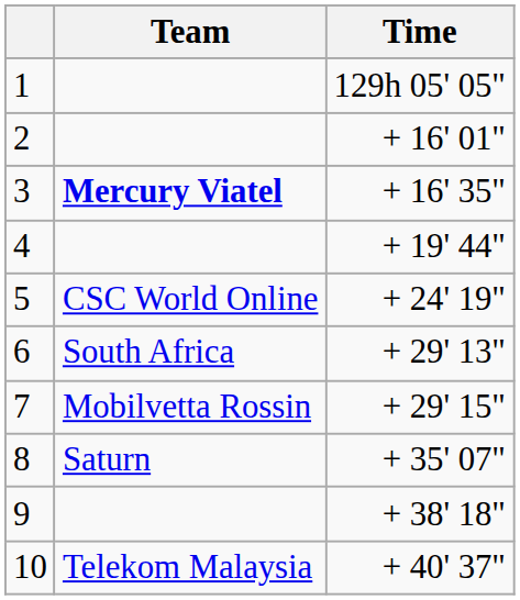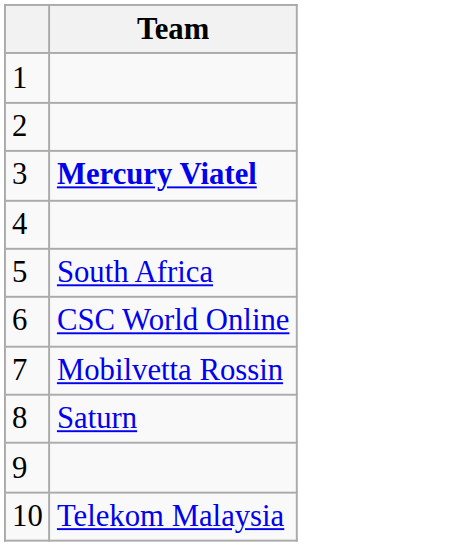 <table class=wikitable>
 <tr>
 <th></th>
 <th>Team</th>
-<th>Time</th>
 </tr>
 <tr>
 <td>1</td>
 <td></td>
-<td align=right>129h 05' 05"</td>
 </tr>
 <tr>
 <td>2</td>
 <td></td>
-<td align=right>+ 16' 01"</td>
 </tr>
 <tr>
 <td>3</td>
 <td><strong><a href='#'>Mercury Viatel</a></strong></td>
-<td align=right>+ 16' 35"</td>
 </tr>
 <tr>
 <td>4</td>
 <td></td>
-<td align=right>+ 19' 44"</td>
 </tr>
 <tr>
 <td>5</td>
-<td><a href='#'>CSC World Online</a></td>
-<td align=right>+ 24' 19"</td>
+<td><a href='#'>South Africa</a></td>
 </tr>
 <tr>
 <td>6</td>
-<td><a href='#'>South Africa</a></td>
-<td align=right>+ 29' 13"</td>
+<td><a href='#'>CSC World Online</a></td>
 </tr>
 <tr>
 <td>7</td>
 <td><a href='#'>Mobilvetta Rossin</a></td>
-<td align=right>+ 29' 15"</td>
 </tr>
 <tr>
 <td>8</td>
 <td><a href='#'>Saturn</a></td>
-<td align=right>+ 35' 07"</td>
 </tr>
 <tr>
 <td>9</td>
 <td></td>
-<td align=right>+ 38' 18"</td>
 </tr>
 <tr>
 <td>10</td>
 <td><a href='#'>Telekom Malaysia</a></td>
-<td align=right>+ 40' 37"</td>
 </tr>
 </table>
